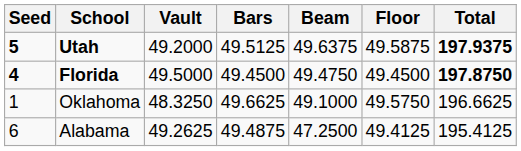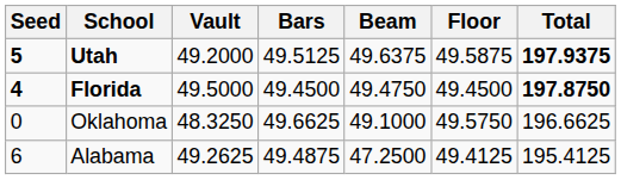 <table class="wikitable">
 <tr>
 <th>Seed</th>
 <th>School</th>
 <th>Vault</th>
 <th>Bars</th>
 <th>Beam</th>
 <th>Floor</th>
 <th>Total</th>
 </tr>
 <tr>
 <td><strong>5</strong></td>
 <td><strong>Utah</strong></td>
 <td>49.2000</td>
 <td>49.5125</td>
 <td>49.6375</td>
 <td>49.5875</td>
 <td><strong>197.9375</strong></td>
 </tr>
 <tr>
 <td><strong>4</strong></td>
 <td><strong>Florida</strong></td>
 <td>49.5000</td>
 <td>49.4500</td>
 <td>49.4750</td>
 <td>49.4500</td>
 <td><strong>197.8750</strong></td>
 </tr>
 <tr>
-<td>1</td>
+<td>0</td>
 <td>Oklahoma</td>
 <td>48.3250</td>
 <td>49.6625</td>
 <td>49.1000</td>
 <td>49.5750</td>
 <td>196.6625</td>
 </tr>
 <tr>
 <td>6</td>
 <td>Alabama</td>
 <td>49.2625</td>
 <td>49.4875</td>
 <td>47.2500</td>
 <td>49.4125</td>
 <td>195.4125</td>
 </tr>
 </table>
